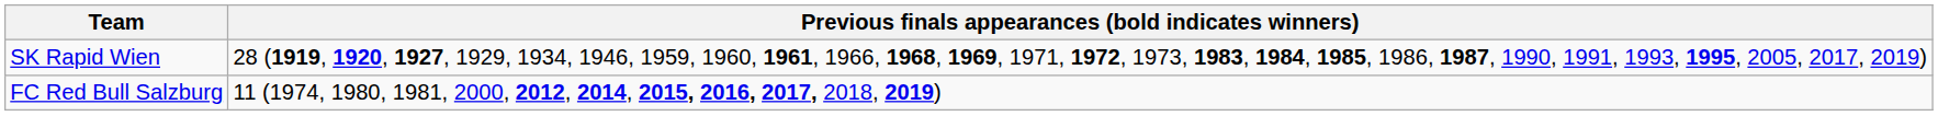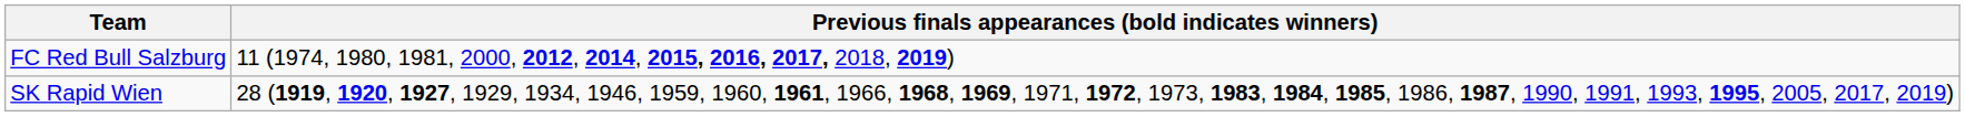 <table class="wikitable">
 <tr>
 <th>Team</th>
 <th>Previous finals appearances (bold indicates winners)</th>
 </tr>
 <tr>
+<td><a href='#'>FC Red Bull Salzburg</a></td>
+<td>11 (1974, 1980, 1981, <a href='#'>2000</a>, <strong><a href='#'>2012</a></strong>, <strong><a href='#'>2014</a></strong>, <strong><a href='#'>2015</a>,</strong> <strong><a href='#'>2016</a>,</strong> <strong><a href='#'>2017</a>,</strong> <a href='#'>2018</a>, <a href='#'><strong>2019</strong></a>)</td>
+</tr>
+<tr>
 <td><a href='#'>SK Rapid Wien</a></td>
 <td>28 (<strong>1919</strong>, <strong><a href='#'>1920</a></strong>, <strong>1927</strong>, 1929, 1934, 1946, 1959, 1960, <strong>1961</strong>, 1966, <strong>1968</strong>, <strong>1969</strong>, 1971, <strong>1972</strong>, 1973, <strong>1983</strong>, <strong>1984</strong>, <strong>1985</strong>, 1986, <strong>1987</strong>, <a href='#'>1990</a>, <a href='#'>1991</a>, <a href='#'>1993</a>, <a href='#'><strong>1995</strong></a>, <a href='#'>2005</a>, <a href='#'>2017</a>, <a href='#'>2019</a>)</td>
 </tr>
-<tr>
-<td><a href='#'>FC Red Bull Salzburg</a></td>
-<td>11 (1974, 1980, 1981, <a href='#'>2000</a>, <strong><a href='#'>2012</a></strong>, <strong><a href='#'>2014</a></strong>, <strong><a href='#'>2015</a>,</strong> <strong><a href='#'>2016</a>,</strong> <strong><a href='#'>2017</a>,</strong> <a href='#'>2018</a>, <a href='#'><strong>2019</strong></a>)</td>
-</tr>
 </table>
